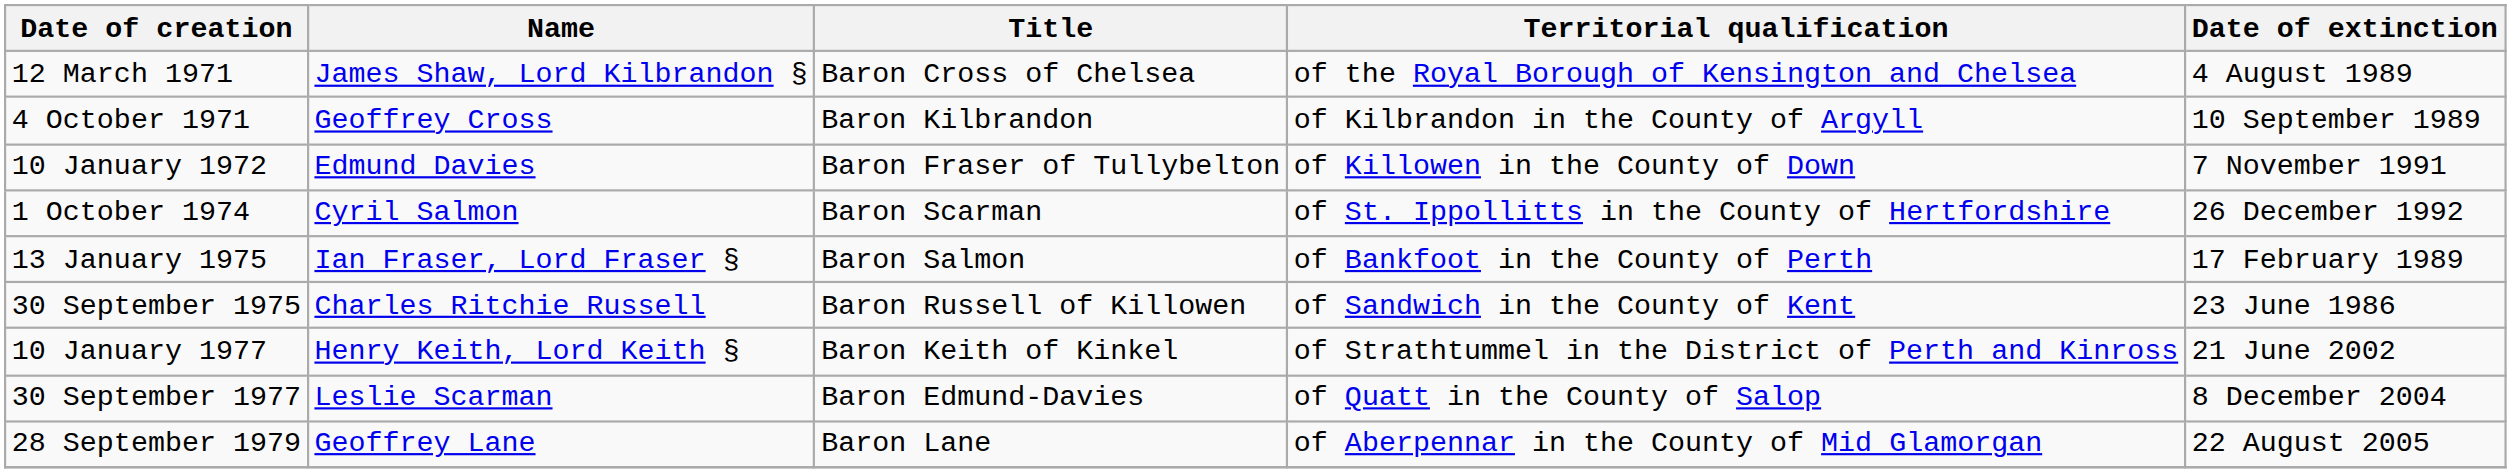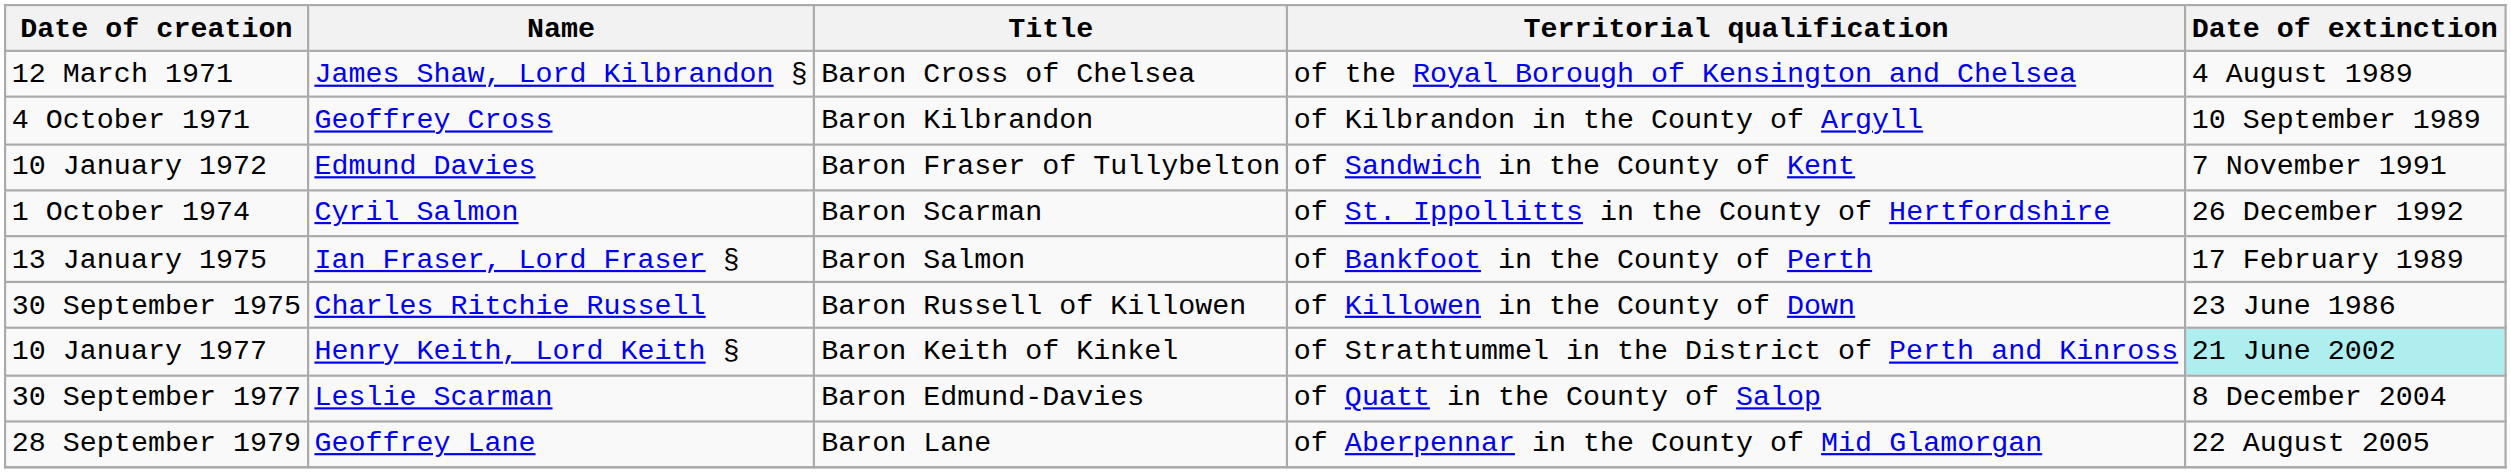 <table class="wikitable">
 <tr>
 <th>Date of creation</th>
 <th>Name</th>
 <th>Title</th>
 <th>Territorial qualification</th>
 <th>Date of extinction</th>
 </tr>
 <tr>
 <td>12 March 1971</td>
 <td><a href='#'>James Shaw, Lord Kilbrandon</a> §</td>
 <td>Baron Cross of Chelsea</td>
 <td>of the <a href='#'>Royal Borough of Kensington and Chelsea</a></td>
 <td>4 August 1989</td>
 </tr>
 <tr>
 <td>4 October 1971</td>
 <td><a href='#'>Geoffrey Cross</a></td>
 <td>Baron Kilbrandon</td>
 <td>of Kilbrandon in the County of <a href='#'>Argyll</a></td>
 <td>10 September 1989</td>
 </tr>
 <tr>
 <td>10 January 1972</td>
 <td><a href='#'>Edmund Davies</a></td>
 <td>Baron Fraser of Tullybelton</td>
-<td>of <a href='#'>Killowen</a> in the County of <a href='#'>Down</a></td>
+<td>of <a href='#'>Sandwich</a> in the County of <a href='#'>Kent</a></td>
 <td>7 November 1991</td>
 </tr>
 <tr>
 <td>1 October 1974</td>
 <td><a href='#'>Cyril Salmon</a></td>
 <td>Baron Scarman</td>
 <td>of <a href='#'>St. Ippollitts</a> in the County of <a href='#'>Hertfordshire</a></td>
 <td>26 December 1992</td>
 </tr>
 <tr>
 <td>13 January 1975</td>
 <td><a href='#'>Ian Fraser, Lord Fraser</a> §</td>
 <td>Baron Salmon</td>
 <td>of <a href='#'>Bankfoot</a> in the County of <a href='#'>Perth</a></td>
 <td>17 February 1989</td>
 </tr>
 <tr>
 <td>30 September 1975</td>
 <td><a href='#'>Charles Ritchie Russell</a></td>
 <td>Baron Russell of Killowen</td>
-<td>of <a href='#'>Sandwich</a> in the County of <a href='#'>Kent</a></td>
+<td>of <a href='#'>Killowen</a> in the County of <a href='#'>Down</a></td>
 <td>23 June 1986</td>
 </tr>
 <tr>
 <td>10 January 1977</td>
 <td><a href='#'>Henry Keith, Lord Keith</a> §</td>
 <td>Baron Keith of Kinkel</td>
 <td>of Strathtummel in the District of <a href='#'>Perth and Kinross</a></td>
-<td>21 June 2002</td>
+<td style="background: paleturquoise;">21 June 2002</td>
 </tr>
 <tr>
 <td>30 September 1977</td>
 <td><a href='#'>Leslie Scarman</a></td>
 <td>Baron Edmund-Davies</td>
 <td>of <a href='#'>Quatt</a> in the County  of <a href='#'>Salop</a></td>
 <td>8 December 2004</td>
 </tr>
 <tr>
 <td>28 September 1979</td>
 <td><a href='#'>Geoffrey Lane</a></td>
 <td>Baron Lane</td>
 <td>of <a href='#'>Aberpennar</a> in the County of <a href='#'>Mid Glamorgan</a></td>
 <td>22 August 2005</td>
 </tr>
 <tr>
 </tr>
 </table>
